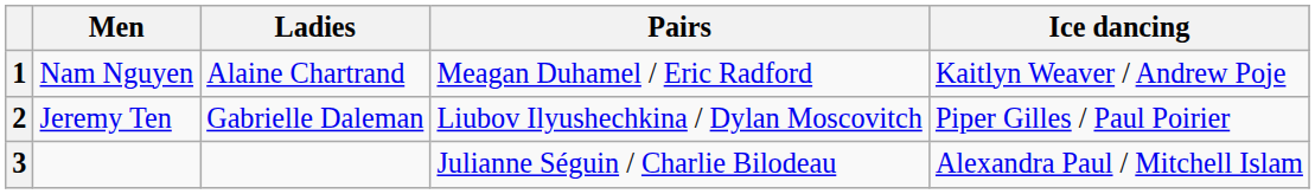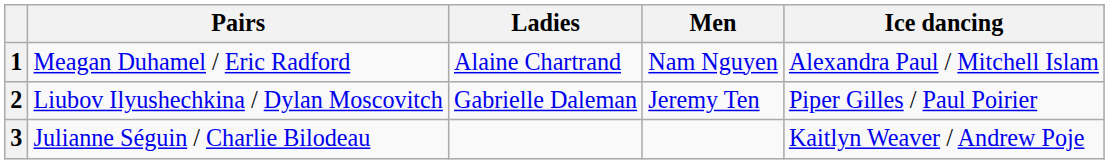 <table class="wikitable">
 <tr>
 <th></th>
+<th>Pairs</th>
+<th>Ladies</th>
 <th>Men</th>
-<th>Ladies</th>
-<th>Pairs</th>
 <th>Ice dancing</th>
 </tr>
 <tr>
 <th>1</th>
+<td><a href='#'>Meagan Duhamel</a> / <a href='#'>Eric Radford</a></td>
+<td><a href='#'>Alaine Chartrand</a></td>
 <td><a href='#'>Nam Nguyen</a></td>
-<td><a href='#'>Alaine Chartrand</a></td>
-<td><a href='#'>Meagan Duhamel</a> / <a href='#'>Eric Radford</a></td>
-<td><a href='#'>Kaitlyn Weaver</a> / <a href='#'>Andrew Poje</a></td>
+<td><a href='#'>Alexandra Paul</a> / <a href='#'>Mitchell Islam</a></td>
 </tr>
 <tr>
 <th>2</th>
+<td><a href='#'>Liubov Ilyushechkina</a> / <a href='#'>Dylan Moscovitch</a></td>
+<td><a href='#'>Gabrielle Daleman</a></td>
 <td><a href='#'>Jeremy Ten</a></td>
-<td><a href='#'>Gabrielle Daleman</a></td>
-<td><a href='#'>Liubov Ilyushechkina</a> / <a href='#'>Dylan Moscovitch</a></td>
 <td><a href='#'>Piper Gilles</a> / <a href='#'>Paul Poirier</a></td>
 </tr>
 <tr>
 <th>3</th>
+<td><a href='#'>Julianne Séguin</a> / <a href='#'>Charlie Bilodeau</a></td>
 <td></td>
 <td></td>
-<td><a href='#'>Julianne Séguin</a> / <a href='#'>Charlie Bilodeau</a></td>
-<td><a href='#'>Alexandra Paul</a> / <a href='#'>Mitchell Islam</a></td>
+<td><a href='#'>Kaitlyn Weaver</a> / <a href='#'>Andrew Poje</a></td>
 </tr>
 </table>
